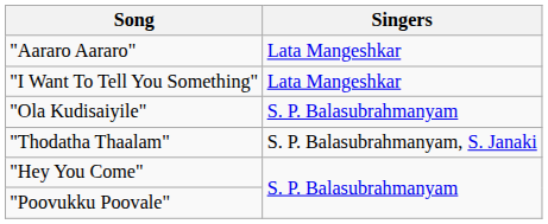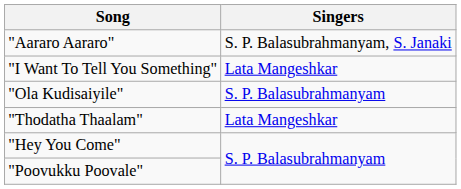 <table class="wikitable">
 <tr>
 <th>Song</th>
 <th>Singers</th>
 </tr>
 <tr>
 <td>"Aararo Aararo"</td>
-<td><a href='#'>Lata Mangeshkar</a></td>
+<td>S. P. Balasubrahmanyam, <a href='#'>S. Janaki</a></td>
 </tr>
 <tr>
 <td>"I Want To Tell You Something"</td>
 <td><a href='#'>Lata Mangeshkar</a></td>
 </tr>
 <tr>
 <td>"Ola Kudisaiyile"</td>
 <td><a href='#'>S. P. Balasubrahmanyam</a></td>
 </tr>
 <tr>
 <td>"Thodatha Thaalam"</td>
-<td>S. P. Balasubrahmanyam, <a href='#'>S. Janaki</a></td>
+<td><a href='#'>Lata Mangeshkar</a></td>
 </tr>
 <tr>
 <td>"Hey You Come"</td>
 <td rowspan=2><a href='#'>S. P. Balasubrahmanyam</a></td>
 </tr>
 <tr>
 <td>"Poovukku Poovale"</td>
 </tr>
 </table>
